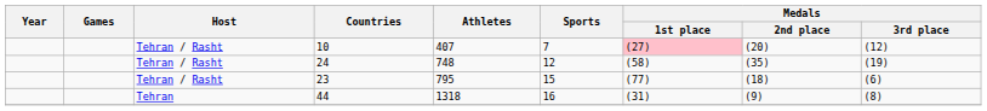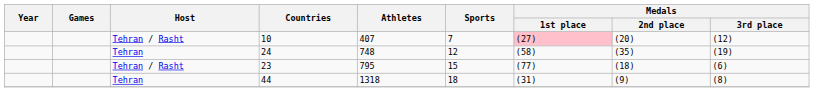 <table class="wikitable" width="98%">
 <tr bgcolor="efefef">
 <th rowspan=2>Year</th>
 <th rowspan=2>Games</th>
 <th rowspan=2>Host</th>
 <th rowspan=2>Countries</th>
 <th rowspan=2>Athletes</th>
 <th rowspan=2>Sports</th>
 <th colspan=3>Medals</th>
 </tr>
 <tr>
 <th>1st place</th>
 <th>2nd place</th>
 <th>3rd place</th>
 </tr>
 <tr>
 <td></td>
 <td></td>
 <td> <a href='#'>Tehran</a> / <a href='#'>Rasht</a></td>
 <td>10</td>
 <td>407</td>
 <td>7</td>
 <td style="background: pink;"> (27)</td>
 <td> (20)</td>
 <td> (12)</td>
 </tr>
 <tr>
 <td></td>
 <td></td>
-<td> <a href='#'>Tehran</a> / <a href='#'>Rasht</a></td>
+<td> <a href='#'>Tehran</a></td>
 <td>24</td>
 <td>748</td>
 <td>12</td>
 <td> (58)</td>
 <td> (35)</td>
 <td> (19)</td>
 </tr>
 <tr>
 <td></td>
 <td></td>
 <td> <a href='#'>Tehran</a> / <a href='#'>Rasht</a></td>
 <td>23</td>
 <td>795</td>
 <td>15</td>
 <td> (77)</td>
 <td> (18)</td>
 <td> (6)</td>
 </tr>
 <tr>
 <td></td>
 <td></td>
 <td> <a href='#'>Tehran</a></td>
 <td>44</td>
 <td>1318</td>
-<td>16</td>
+<td>18</td>
 <td> (31)</td>
 <td> (9)</td>
 <td> (8)</td>
 </tr>
 <tr>
 </tr>
 </table>
